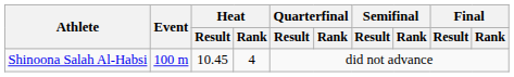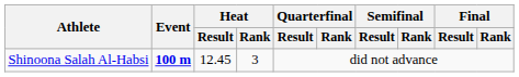 <table class="wikitable" style="font-size:90%">
 <tr>
 <th rowspan=2>Athlete</th>
 <th rowspan=2>Event</th>
 <th colspan="2">Heat</th>
 <th colspan="2">Quarterfinal</th>
 <th colspan="2">Semifinal</th>
 <th colspan="2">Final</th>
 </tr>
 <tr style="font-size:95%">
 <th>Result</th>
 <th>Rank</th>
 <th>Result</th>
 <th>Rank</th>
 <th>Result</th>
 <th>Rank</th>
 <th>Result</th>
 <th>Rank</th>
 </tr>
 <tr align=center>
 <td align=left><a href='#'>Shinoona Salah Al-Habsi</a></td>
-<td align=left><a href='#'>100 m</a></td>
-<td>10.45</td>
-<td>4</td>
+<td align=left><strong><a href='#'>100 m</a></strong></td>
+<td>12.45</td>
+<td>3</td>
 <td colspan=6>did not advance</td>
 </tr>
 </table>
